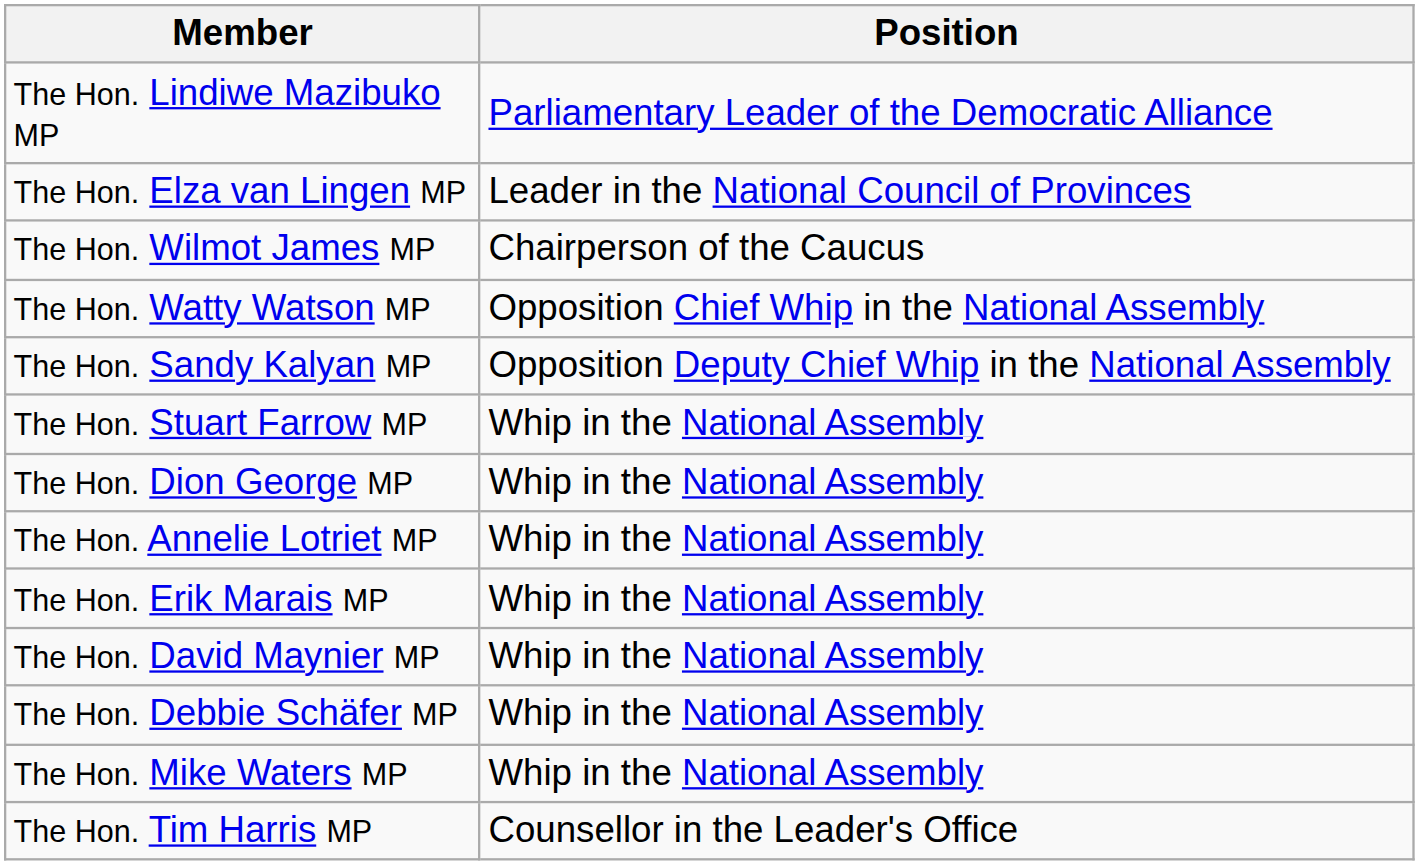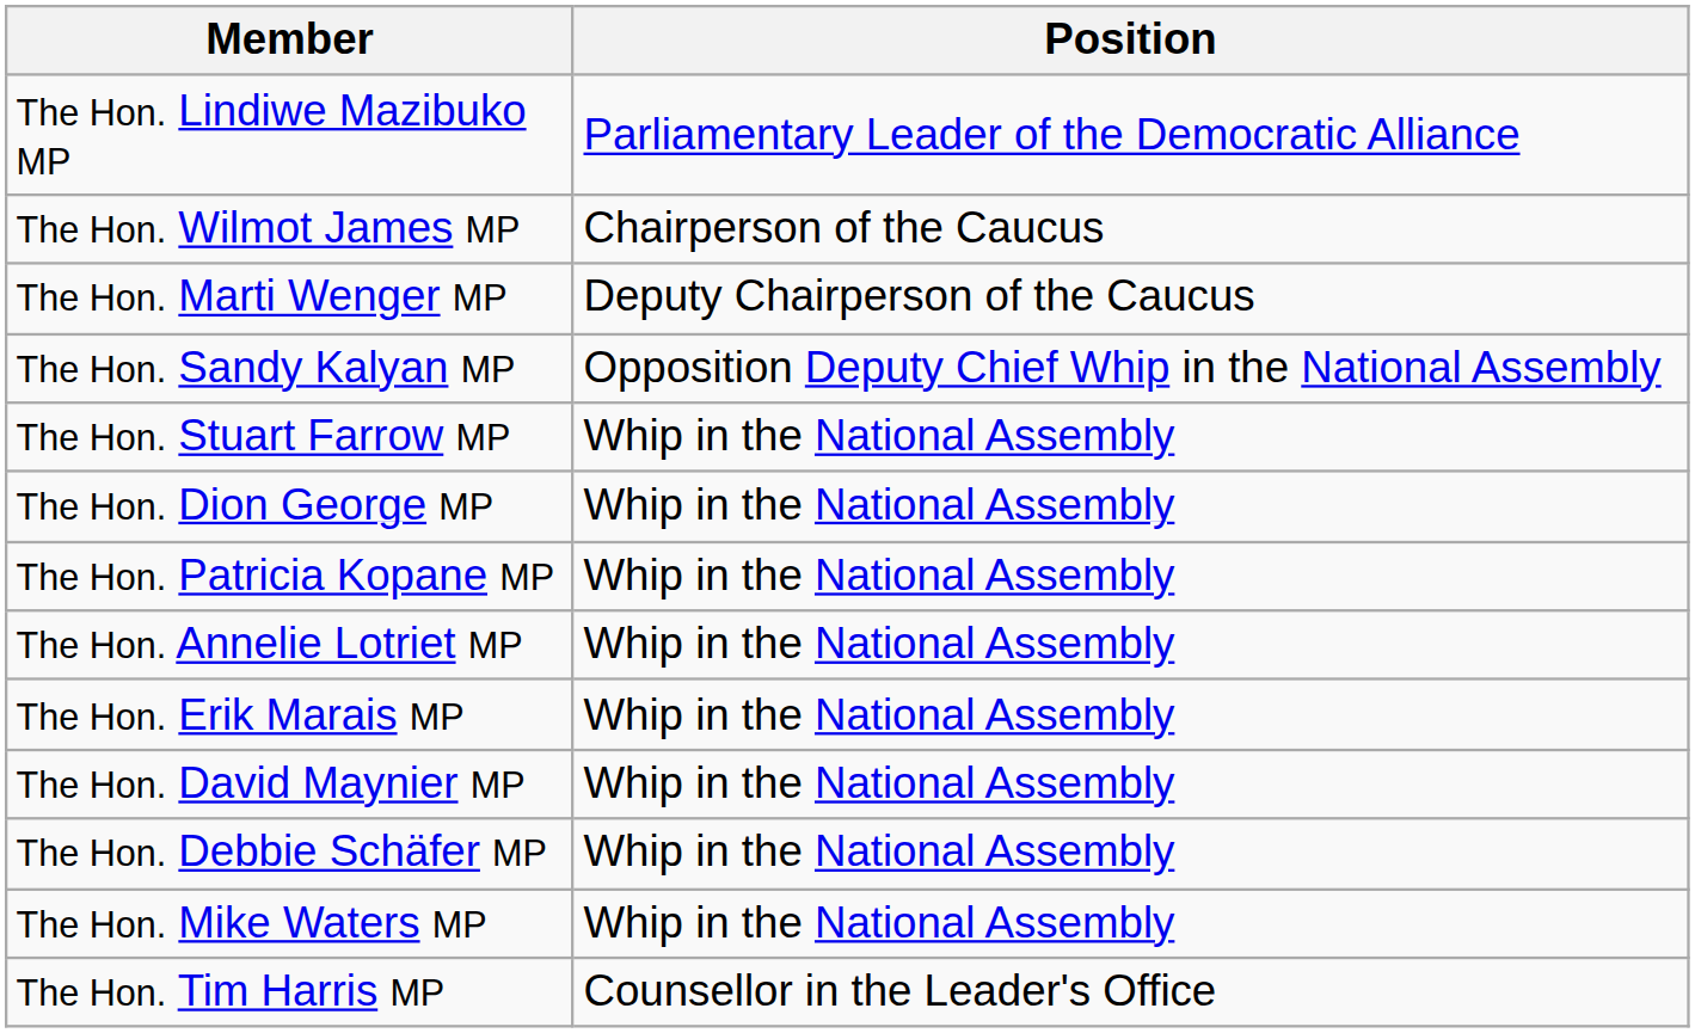 <table class="wikitable">
 <tr>
 <th width=200>Member</th>
 <th width=400>Position</th>
 </tr>
 <tr>
 <td><small>The Hon.</small> <a href='#'>Lindiwe Mazibuko</a> <small>MP</small></td>
 <td><a href='#'>Parliamentary Leader of the Democratic Alliance</a></td>
 </tr>
 <tr>
-<td><small>The Hon.</small> <a href='#'>Elza van Lingen</a> <small>MP</small></td>
-<td>Leader in the <a href='#'>National Council of Provinces</a></td>
-</tr>
-<tr>
 <td><small>The Hon.</small> <a href='#'>Wilmot James</a> <small>MP</small></td>
 <td>Chairperson of the Caucus</td>
 </tr>
 <tr>
-<td><small>The Hon.</small> <a href='#'>Watty Watson</a> <small>MP</small></td>
-<td>Opposition <a href='#'>Chief Whip</a> in the <a href='#'>National Assembly</a></td>
+<td><small>The Hon.</small> <a href='#'>Marti Wenger</a> <small>MP</small></td>
+<td>Deputy Chairperson of the Caucus</td>
 </tr>
 <tr>
 <td><small>The Hon.</small> <a href='#'>Sandy Kalyan</a> <small>MP</small></td>
 <td>Opposition <a href='#'>Deputy Chief Whip</a> in the <a href='#'>National Assembly</a></td>
 </tr>
 <tr>
 <td><small>The Hon.</small> <a href='#'>Stuart Farrow</a> <small>MP</small></td>
 <td>Whip in the <a href='#'>National Assembly</a></td>
 </tr>
 <tr>
 <td><small>The Hon.</small> <a href='#'>Dion George</a> <small>MP</small></td>
+<td>Whip in the <a href='#'>National Assembly</a></td>
+</tr>
+<tr>
+<td><small>The Hon.</small> <a href='#'>Patricia Kopane</a> <small>MP</small></td>
 <td>Whip in the <a href='#'>National Assembly</a></td>
 </tr>
 <tr>
 <td><small>The Hon.</small> <a href='#'>Annelie Lotriet</a> <small>MP</small></td>
 <td>Whip in the <a href='#'>National Assembly</a></td>
 </tr>
 <tr>
 <td><small>The Hon.</small> <a href='#'>Erik Marais</a> <small>MP</small></td>
 <td>Whip in the <a href='#'>National Assembly</a></td>
 </tr>
 <tr>
 <td><small>The Hon.</small> <a href='#'>David Maynier</a> <small>MP</small></td>
 <td>Whip in the <a href='#'>National Assembly</a></td>
 </tr>
 <tr>
 <td><small>The Hon.</small> <a href='#'>Debbie Schäfer</a> <small>MP</small></td>
 <td>Whip in the <a href='#'>National Assembly</a></td>
 </tr>
 <tr>
 <td><small>The Hon.</small> <a href='#'>Mike Waters</a> <small>MP</small></td>
 <td>Whip in the <a href='#'>National Assembly</a></td>
 </tr>
 <tr>
 <td><small>The Hon.</small> <a href='#'>Tim Harris</a> <small>MP</small></td>
 <td>Counsellor in the Leader's Office</td>
 </tr>
 </table>
